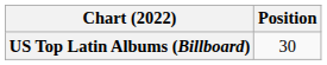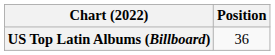 <table class="wikitable sortable plainrowheaders" style="text-align:center">
 <tr>
 <th scope="col">Chart (2022)</th>
 <th scope="col">Position</th>
 </tr>
 <tr>
 <th scope="row">US Top Latin Albums (<em>Billboard</em>)</th>
-<td>30</td>
+<td>36</td>
 </tr>
 </table>
